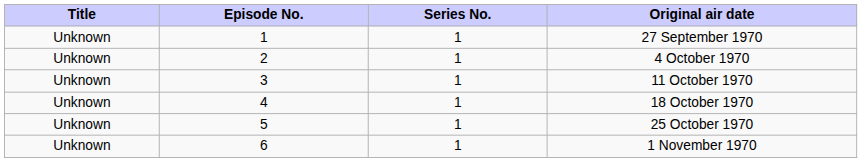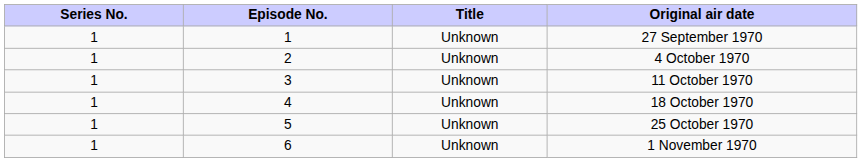 <table class="wikitable plainrowheaders" width="50%" style="margin-right: 0;">
 <tr>
+<th style="background-color: #ccccff; color:#000000;">Series No.</th>
+<th style="background-color: #ccccff; color:#000000;">Episode No.</th>
 <th style="background-color: #ccccff; color:#000000;">Title</th>
-<th style="background-color: #ccccff; color:#000000;">Episode No.</th>
-<th style="background-color: #ccccff; color:#000000;">Series No.</th>
 <th style="background-color: #ccccff; color:#000000;">Original air date</th>
 </tr>
 <tr>
-<td align="center">Unknown</td>
 <td align="center">1</td>
 <td align="center">1</td>
+<td align="center">Unknown</td>
 <td align="center">27 September 1970 </td>
 </tr>
 <tr>
+<td align="center">1</td>
+<td align="center">2</td>
 <td align="center">Unknown</td>
-<td align="center">2</td>
-<td align="center">1</td>
 <td align="center">4 October 1970 </td>
 </tr>
 <tr>
+<td align="center">1</td>
+<td align="center">3</td>
 <td align="center">Unknown</td>
-<td align="center">3</td>
-<td align="center">1</td>
 <td align="center">11 October 1970 </td>
 </tr>
 <tr>
+<td align="center">1</td>
+<td align="center">4</td>
 <td align="center">Unknown</td>
-<td align="center">4</td>
-<td align="center">1</td>
 <td align="center">18 October 1970 </td>
 </tr>
 <tr>
+<td align="center">1</td>
+<td align="center">5</td>
 <td align="center">Unknown</td>
-<td align="center">5</td>
-<td align="center">1</td>
 <td align="center">25 October 1970 </td>
 </tr>
 <tr>
+<td align="center">1</td>
+<td align="center">6</td>
 <td align="center">Unknown</td>
-<td align="center">6</td>
-<td align="center">1</td>
 <td align="center">1 November 1970 </td>
 </tr>
 </table>
